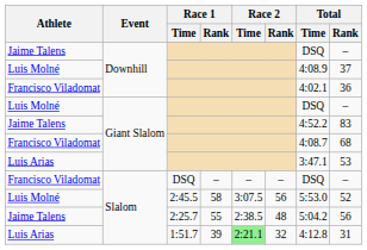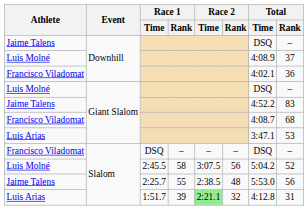 <table class="wikitable" style="font-size:90%">
 <tr>
 <th rowspan="2">Athlete</th>
 <th rowspan="2">Event</th>
 <th colspan="2">Race 1</th>
 <th colspan="2">Race 2</th>
 <th colspan="2">Total</th>
 </tr>
 <tr>
 <th>Time</th>
 <th>Rank</th>
 <th>Time</th>
 <th>Rank</th>
 <th>Time</th>
 <th>Rank</th>
 </tr>
 <tr>
 <td><a href='#'>Jaime Talens</a></td>
 <td rowspan="3">Downhill</td>
 <td colspan="4" bgcolor="wheat"></td>
 <td align="center">DSQ</td>
 <td align="center">–</td>
 </tr>
 <tr>
 <td><a href='#'>Luis Molné</a></td>
 <td colspan="4" bgcolor="wheat"></td>
 <td align="center">4:08.9</td>
 <td align="center">37</td>
 </tr>
 <tr>
 <td><a href='#'>Francisco Viladomat</a></td>
 <td colspan="4" bgcolor="wheat"></td>
 <td align="center">4:02.1</td>
 <td align="center">36</td>
 </tr>
 <tr>
 <td><a href='#'>Luis Molné</a></td>
 <td rowspan="4">Giant Slalom</td>
 <td colspan="4" bgcolor="wheat"></td>
 <td align="center">DSQ</td>
 <td align="center">–</td>
 </tr>
 <tr>
 <td><a href='#'>Jaime Talens</a></td>
 <td colspan="4" bgcolor="wheat"></td>
 <td align="center">4:52.2</td>
 <td align="center">83</td>
 </tr>
 <tr>
 <td><a href='#'>Francisco Viladomat</a></td>
 <td colspan="4" bgcolor="wheat"></td>
 <td align="center">4:08.7</td>
 <td align="center">68</td>
 </tr>
 <tr>
 <td><a href='#'>Luis Arias</a></td>
 <td colspan="4" bgcolor="wheat"></td>
 <td align="center">3:47.1</td>
 <td align="center">53</td>
 </tr>
 <tr>
 <td><a href='#'>Francisco Viladomat</a></td>
 <td rowspan="4">Slalom</td>
 <td align="center">DSQ</td>
 <td align="center">–</td>
 <td align="center">–</td>
 <td align="center">–</td>
 <td align="center">DSQ</td>
 <td align="center">–</td>
 </tr>
 <tr>
 <td><a href='#'>Luis Molné</a></td>
 <td align="center">2:45.5</td>
 <td align="center">58</td>
 <td align="center">3:07.5</td>
 <td align="center">56</td>
-<td align="center">5:53.0</td>
+<td align="center">5:04.2</td>
 <td align="center">52</td>
 </tr>
 <tr>
 <td><a href='#'>Jaime Talens</a></td>
 <td align="center">2:25.7</td>
 <td align="center">55</td>
 <td align="center">2:38.5</td>
 <td align="center">48</td>
-<td align="center">5:04.2</td>
+<td align="center">5:53.0</td>
 <td align="center">56</td>
 </tr>
 <tr>
 <td><a href='#'>Luis Arias</a></td>
 <td align="center">1:51.7</td>
 <td align="center">39</td>
 <td align="center" style="background: lightgreen;">2:21.1</td>
 <td align="center">32</td>
 <td align="center">4:12.8</td>
 <td align="center">31</td>
 </tr>
 </table>
